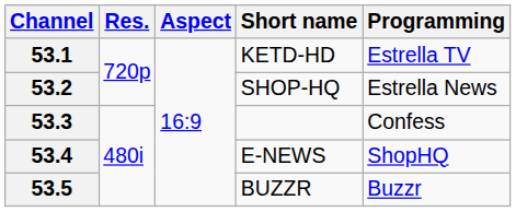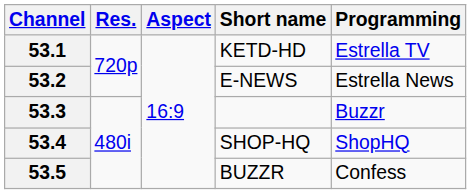 <table class="wikitable">
 <tr>
 <th><a href='#'>Channel</a></th>
 <th><a href='#'>Res.</a></th>
 <th><a href='#'>Aspect</a></th>
 <th>Short name</th>
 <th>Programming</th>
 </tr>
 <tr>
 <th scope = "row">53.1</th>
 <td rowspan=2><a href='#'>720p</a></td>
 <td rowspan=5><a href='#'>16:9</a></td>
 <td>KETD-HD</td>
 <td><a href='#'>Estrella TV</a></td>
 </tr>
 <tr>
 <th scope = "row">53.2</th>
-<td>SHOP-HQ</td>
+<td>E-NEWS</td>
 <td>Estrella News</td>
 </tr>
 <tr>
 <th scope = "row">53.3</th>
 <td rowspan=3><a href='#'>480i</a></td>
 <td></td>
-<td>Confess</td>
+<td><a href='#'>Buzzr</a></td>
 </tr>
 <tr>
 <th scope = "row">53.4</th>
-<td>E-NEWS</td>
+<td>SHOP-HQ</td>
 <td><a href='#'>ShopHQ</a></td>
 </tr>
 <tr>
 <th scope = "row">53.5</th>
 <td>BUZZR</td>
-<td><a href='#'>Buzzr</a></td>
+<td>Confess</td>
 </tr>
 </table>
